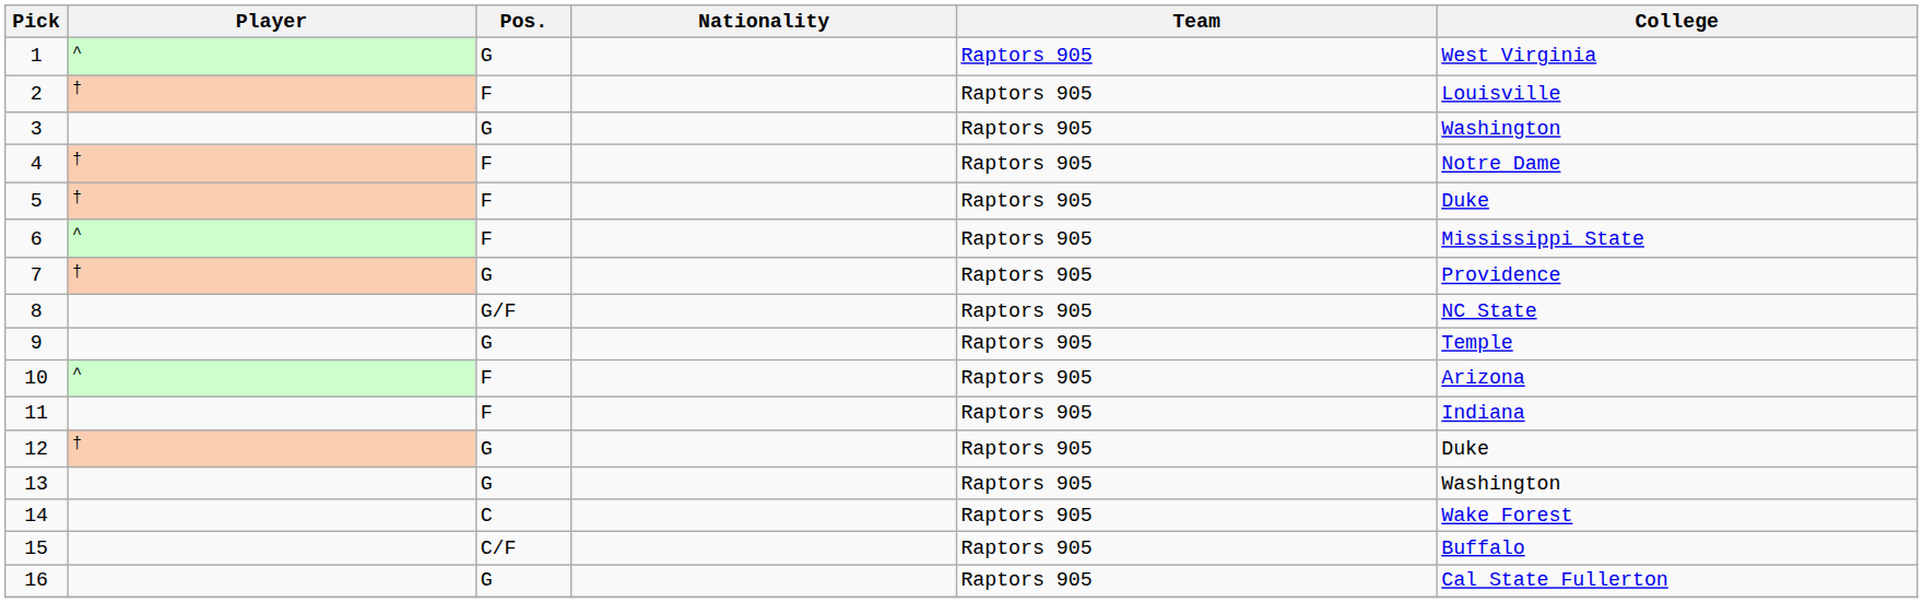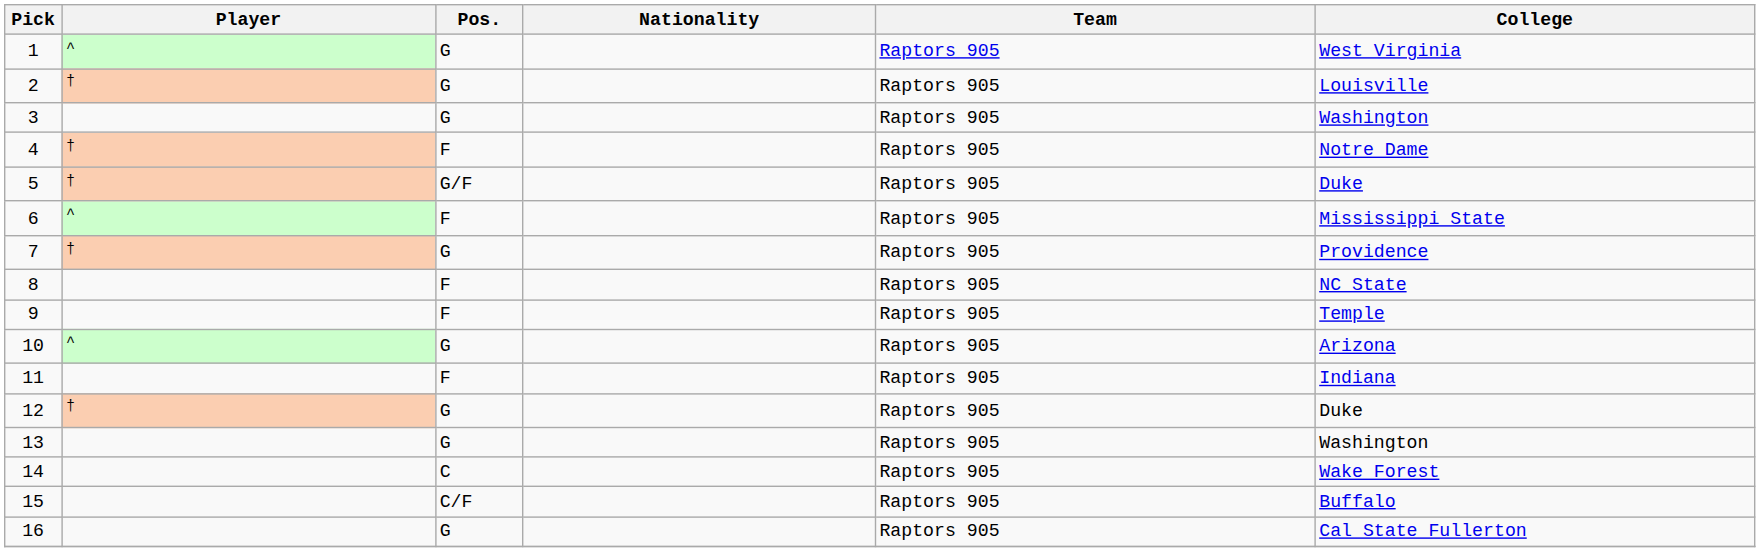 <table class="wikitable sortable">
 <tr>
 <th width="1%">Pick</th>
 <th width="17%">Player</th>
 <th width="4%">Pos.</th>
 <th width="16%">Nationality</th>
 <th width="20%" class="unsortable">Team</th>
 <th width="20%">College</th>
 </tr>
 <tr>
 <td align=center>1</td>
 <td style="background-color:#CCFFCC"><sup>^</sup></td>
 <td>G</td>
 <td></td>
 <td><a href='#'>Raptors 905</a></td>
 <td><a href='#'>West Virginia</a></td>
 </tr>
 <tr>
 <td align=center>2</td>
 <td style="background-color:#FBCEB1"><sup>†</sup></td>
-<td>F</td>
+<td>G</td>
 <td></td>
 <td>Raptors 905</td>
 <td><a href='#'>Louisville</a></td>
 </tr>
 <tr>
 <td align=center>3</td>
 <td></td>
 <td>G</td>
 <td></td>
 <td>Raptors 905</td>
 <td><a href='#'>Washington</a></td>
 </tr>
 <tr>
 <td align=center>4</td>
 <td style="background-color:#FBCEB1"><sup>†</sup></td>
 <td>F</td>
 <td></td>
 <td>Raptors 905</td>
 <td><a href='#'>Notre Dame</a></td>
 </tr>
 <tr>
 <td align=center>5</td>
 <td style="background-color:#FBCEB1"><sup>†</sup></td>
-<td>F</td>
+<td>G/F</td>
 <td></td>
 <td>Raptors 905</td>
 <td><a href='#'>Duke</a></td>
 </tr>
 <tr>
 <td align=center>6</td>
 <td style="background-color:#CCFFCC"><sup>^</sup></td>
 <td>F</td>
 <td></td>
 <td>Raptors 905</td>
 <td><a href='#'>Mississippi State</a></td>
 </tr>
 <tr>
 <td align=center>7</td>
 <td style="background-color:#FBCEB1"><sup>†</sup></td>
 <td>G</td>
 <td></td>
 <td>Raptors 905</td>
 <td><a href='#'>Providence</a></td>
 </tr>
 <tr>
 <td align=center>8</td>
 <td></td>
-<td>G/F</td>
+<td>F</td>
 <td></td>
 <td>Raptors 905</td>
 <td><a href='#'>NC State</a></td>
 </tr>
 <tr>
 <td align=center>9</td>
 <td></td>
-<td>G</td>
+<td>F</td>
 <td></td>
 <td>Raptors 905</td>
 <td><a href='#'>Temple</a></td>
 </tr>
 <tr>
 <td align=center>10</td>
 <td style="background-color:#CCFFCC"><sup>^</sup></td>
-<td>F</td>
+<td>G</td>
 <td></td>
 <td>Raptors 905</td>
 <td><a href='#'>Arizona</a></td>
 </tr>
 <tr>
 <td align=center>11</td>
 <td></td>
 <td>F</td>
 <td></td>
 <td>Raptors 905</td>
 <td><a href='#'>Indiana</a></td>
 </tr>
 <tr>
 <td align=center>12</td>
 <td style="background-color:#FBCEB1"><sup>†</sup></td>
 <td>G</td>
 <td></td>
 <td>Raptors 905</td>
 <td>Duke</td>
 </tr>
 <tr>
 <td align=center>13</td>
 <td></td>
 <td>G</td>
 <td></td>
 <td>Raptors 905</td>
 <td>Washington</td>
 </tr>
 <tr>
 <td align=center>14</td>
 <td></td>
 <td>C</td>
 <td></td>
 <td>Raptors 905</td>
 <td><a href='#'>Wake Forest</a></td>
 </tr>
 <tr>
 <td align=center>15</td>
 <td></td>
 <td>C/F</td>
 <td></td>
 <td>Raptors 905</td>
 <td><a href='#'>Buffalo</a></td>
 </tr>
 <tr>
 <td align=center>16</td>
 <td></td>
 <td>G</td>
 <td></td>
 <td>Raptors 905</td>
 <td><a href='#'>Cal State Fullerton</a></td>
 </tr>
 <tr>
 </tr>
 </table>
